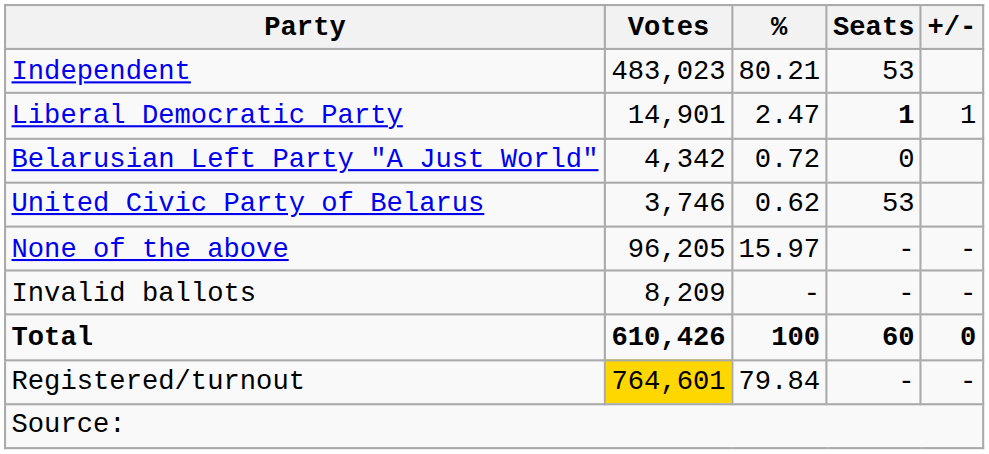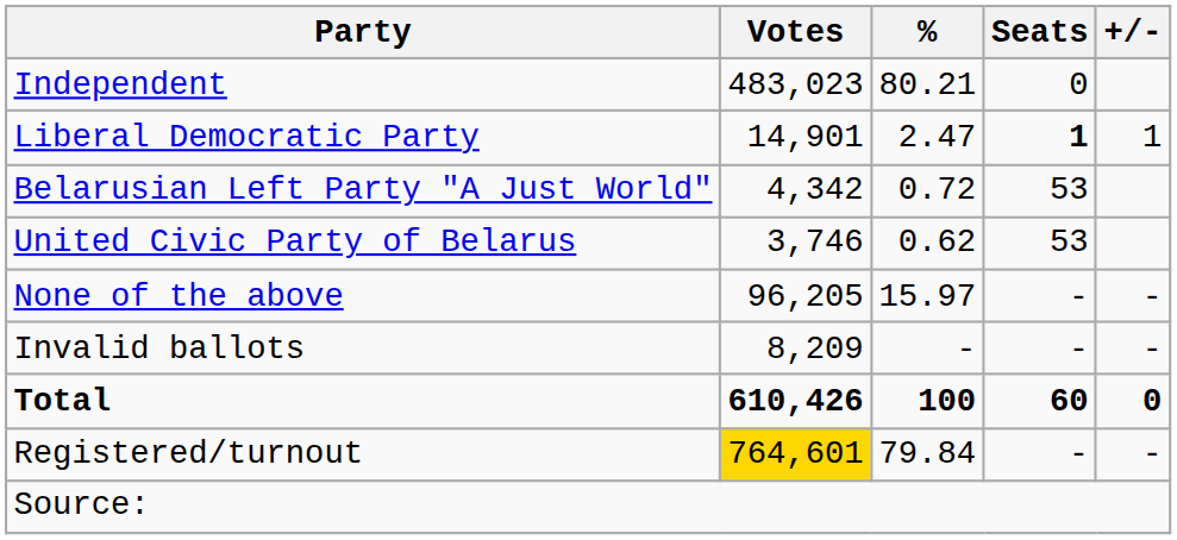 <table class="wikitable sortable" style="text-align:right">
 <tr>
 <th>Party</th>
 <th>Votes</th>
 <th>%</th>
 <th>Seats</th>
 <th>+/-</th>
 </tr>
 <tr>
 <td align=left><a href='#'>Independent</a></td>
 <td>483,023</td>
 <td>80.21</td>
-<td>53</td>
+<td>0</td>
 <td></td>
 </tr>
 <tr>
 <td align=left><a href='#'>Liberal Democratic Party</a></td>
 <td>14,901</td>
 <td>2.47</td>
 <td><strong>1</strong></td>
 <td>1</td>
 </tr>
 <tr>
 <td align=left><a href='#'>Belarusian Left Party "A Just World"</a></td>
 <td>4,342</td>
 <td>0.72</td>
-<td>0</td>
+<td>53</td>
 <td></td>
 </tr>
 <tr>
 <td align=left><a href='#'>United Civic Party of Belarus</a></td>
 <td>3,746</td>
 <td>0.62</td>
 <td>53</td>
 <td></td>
 </tr>
 <tr>
 <td align=left><a href='#'>None of the above</a></td>
 <td>96,205</td>
 <td>15.97</td>
 <td>-</td>
 <td>-</td>
 </tr>
 <tr>
 <td align=left>Invalid ballots</td>
 <td>8,209</td>
 <td>-</td>
 <td>-</td>
 <td>-</td>
 </tr>
 <tr>
 <td align=left><strong>Total</strong></td>
 <td><strong>610,426</strong></td>
 <td><strong>100</strong></td>
 <td><strong>60</strong></td>
 <td><strong>0</strong></td>
 </tr>
 <tr>
 <td align=left>Registered/turnout</td>
 <td style="background: gold;">764,601</td>
 <td>79.84</td>
 <td>-</td>
 <td>-</td>
 </tr>
 <tr>
 <td align=left colspan=5>Source: </td>
 </tr>
 </table>
